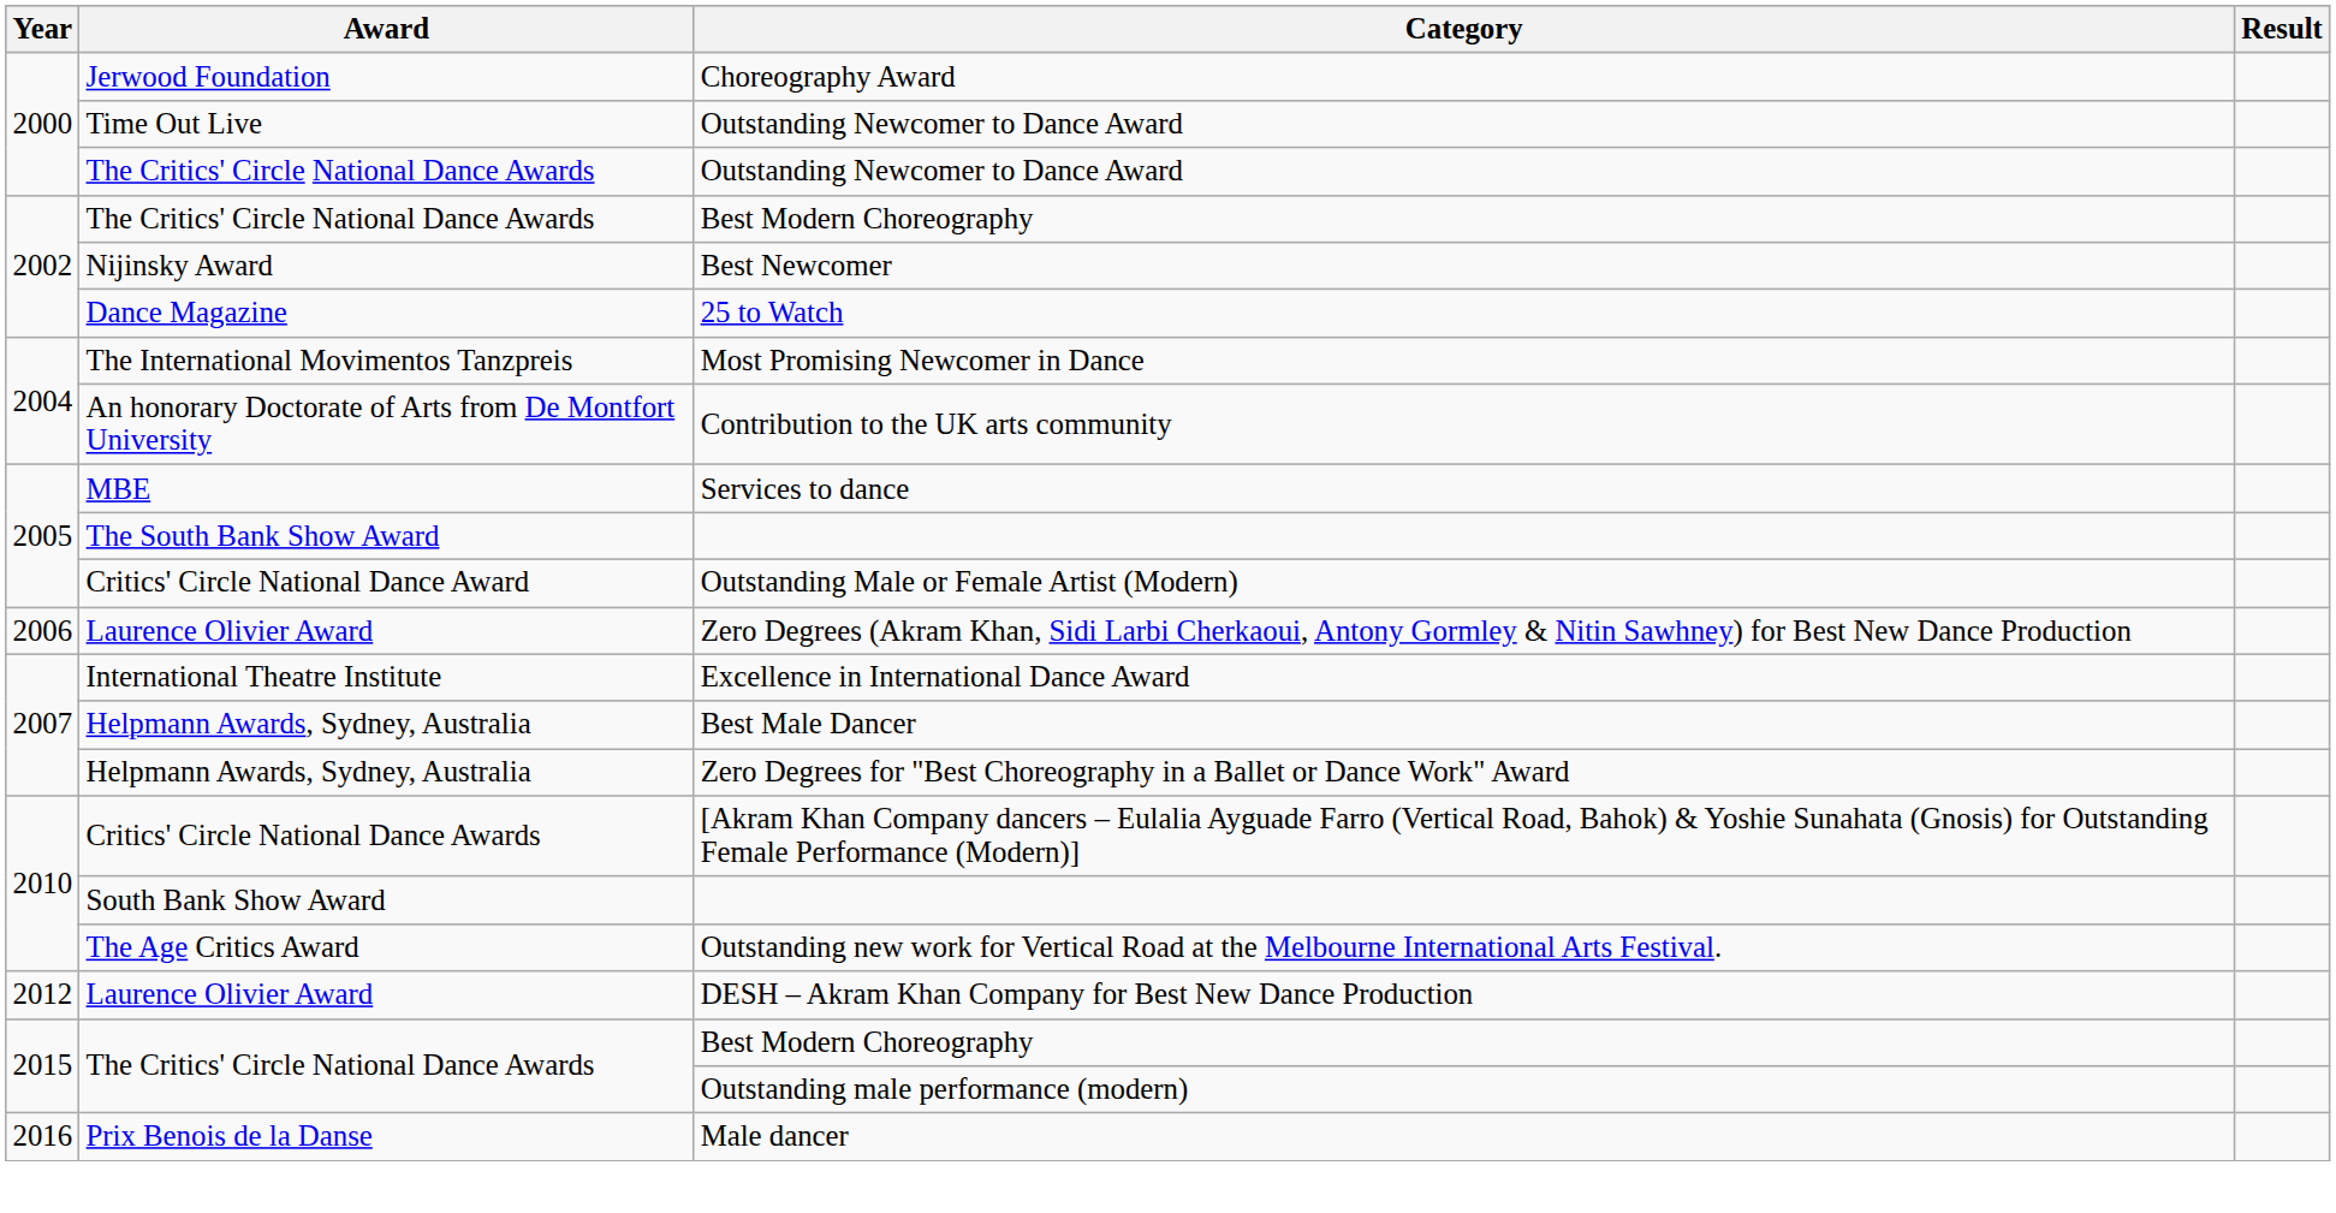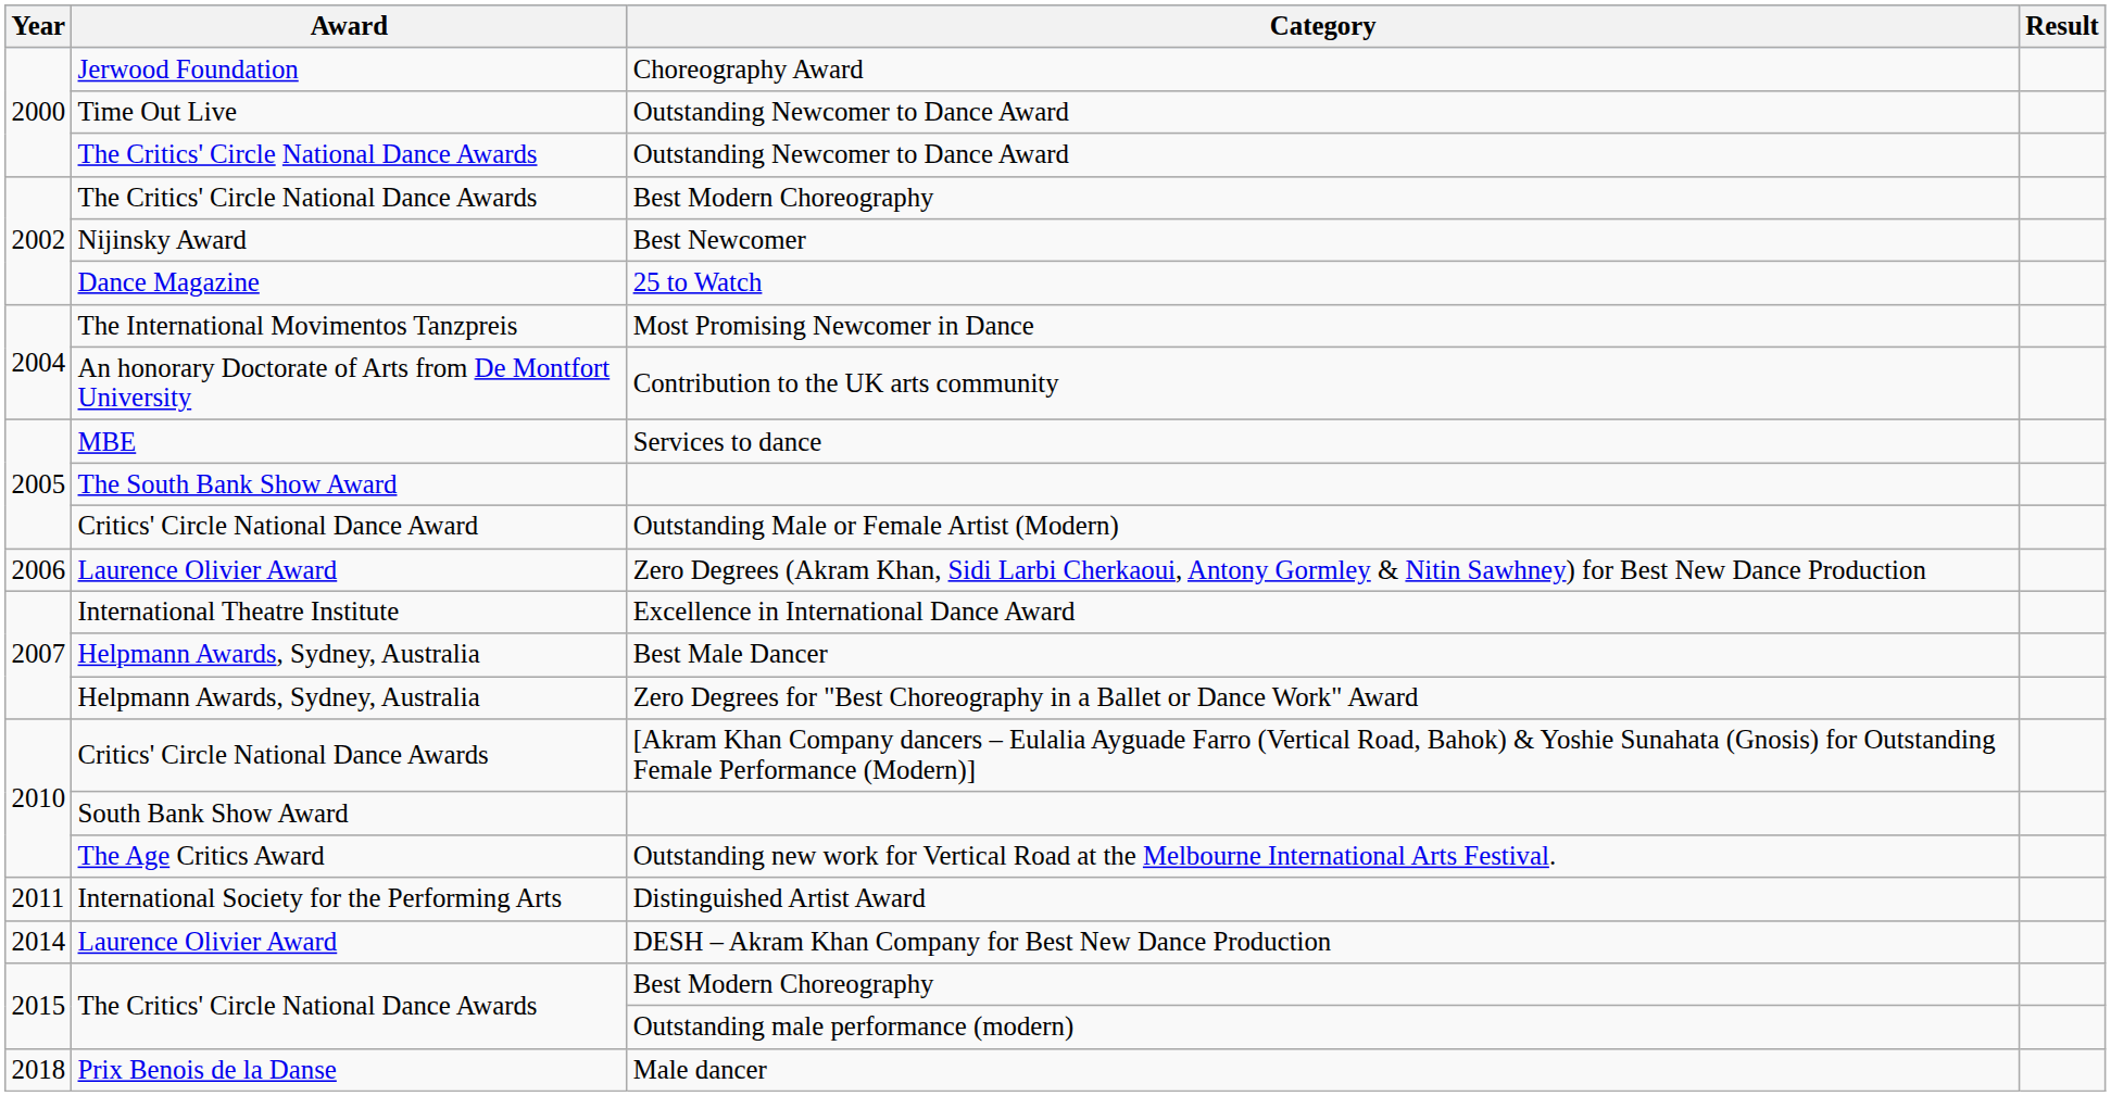 <table class="wikitable sortable">
 <tr style="background:#b0c4de; text-align:center;">
 <th>Year</th>
 <th>Award</th>
 <th>Category</th>
 <th>Result</th>
 </tr>
 <tr>
 <td rowspan="3">2000</td>
 <td><a href='#'>Jerwood Foundation</a></td>
 <td>Choreography Award</td>
 <td></td>
 </tr>
 <tr>
 <td>Time Out Live</td>
 <td>Outstanding Newcomer to Dance Award</td>
 <td></td>
 </tr>
 <tr>
 <td><a href='#'>The Critics' Circle</a> <a href='#'>National Dance Awards</a></td>
 <td>Outstanding Newcomer to Dance Award</td>
 <td></td>
 </tr>
 <tr>
 <td rowspan="3">2002</td>
 <td>The Critics' Circle National Dance Awards</td>
 <td>Best Modern Choreography</td>
 <td></td>
 </tr>
 <tr>
 <td>Nijinsky Award</td>
 <td>Best Newcomer</td>
 <td></td>
 </tr>
 <tr>
 <td><a href='#'>Dance Magazine</a></td>
 <td><a href='#'>25 to Watch</a></td>
 <td></td>
 </tr>
 <tr>
 <td rowspan="2">2004</td>
 <td>The International Movimentos Tanzpreis</td>
 <td>Most Promising Newcomer in Dance</td>
 <td></td>
 </tr>
 <tr>
 <td>An honorary Doctorate of Arts from <a href='#'>De Montfort University</a></td>
 <td>Contribution to the UK arts community</td>
 <td></td>
 </tr>
 <tr>
 <td rowspan="3">2005</td>
 <td><a href='#'>MBE</a></td>
 <td>Services to dance</td>
 <td></td>
 </tr>
 <tr>
 <td><a href='#'>The South Bank Show Award</a></td>
 <td></td>
 <td></td>
 </tr>
 <tr>
 <td>Critics' Circle National Dance Award</td>
 <td>Outstanding Male or Female Artist (Modern)</td>
 <td></td>
 </tr>
 <tr>
 <td rowspan="1">2006</td>
 <td><a href='#'>Laurence Olivier Award</a></td>
 <td>Zero Degrees (Akram Khan, <a href='#'>Sidi Larbi Cherkaoui</a>, <a href='#'>Antony Gormley</a> & <a href='#'>Nitin Sawhney</a>) for Best New Dance Production</td>
 <td></td>
 </tr>
 <tr>
 <td rowspan="3">2007</td>
 <td>International Theatre Institute</td>
 <td>Excellence in International Dance Award</td>
 <td></td>
 </tr>
 <tr>
 <td><a href='#'>Helpmann Awards</a>, Sydney, Australia</td>
 <td>Best Male Dancer</td>
 <td></td>
 </tr>
 <tr>
 <td>Helpmann Awards, Sydney, Australia</td>
 <td>Zero Degrees for "Best Choreography in a Ballet or Dance Work" Award</td>
 <td></td>
 </tr>
 <tr>
 <td rowspan="3">2010</td>
 <td>Critics' Circle National Dance Awards</td>
 <td>[Akram Khan Company dancers – Eulalia Ayguade Farro (Vertical Road, Bahok) & Yoshie Sunahata (Gnosis) for Outstanding Female Performance (Modern)]</td>
 <td></td>
 </tr>
 <tr>
 <td>South Bank Show Award</td>
 <td></td>
 <td></td>
 </tr>
 <tr>
 <td><a href='#'>The Age</a> Critics Award</td>
 <td>Outstanding new work for Vertical Road at the <a href='#'>Melbourne International Arts Festival</a>.</td>
 <td></td>
 </tr>
 <tr>
-<td rowspan="1">2012</td>
+<td rowspan="1">2011</td>
+<td>International Society for the Performing Arts</td>
+<td>Distinguished Artist Award</td>
+<td></td>
+</tr>
+<tr>
+<td rowspan="1">2014</td>
 <td><a href='#'>Laurence Olivier Award</a></td>
 <td>DESH – Akram Khan Company for Best New Dance Production</td>
 <td></td>
 </tr>
 <tr>
 <td rowspan="2">2015</td>
 <td rowspan="2">The Critics' Circle National Dance Awards</td>
 <td>Best Modern Choreography</td>
 <td></td>
 </tr>
 <tr>
 <td>Outstanding male performance (modern)</td>
 <td></td>
 </tr>
 <tr>
-<td>2016</td>
+<td>2018</td>
 <td><a href='#'>Prix Benois de la Danse</a></td>
 <td>Male dancer</td>
 <td></td>
 </tr>
 </table>
